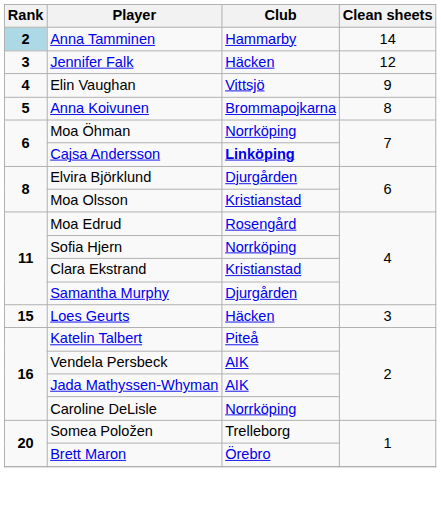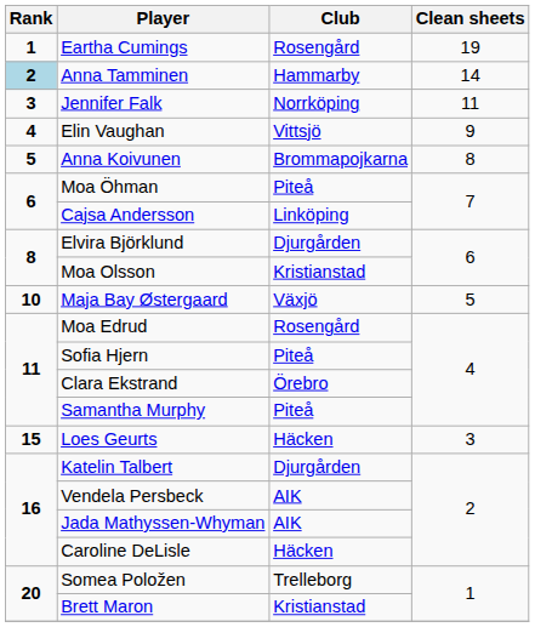 <table class="wikitable" style="text-align:center">
 <tr>
 <th>Rank</th>
 <th>Player</th>
 <th>Club</th>
 <th>Clean sheets</th>
+</tr>
+<tr>
+<td><strong>1</strong></td>
+<td align="left"> <a href='#'>Eartha Cumings</a></td>
+<td align="left"><a href='#'>Rosengård</a></td>
+<td>19</td>
 </tr>
 <tr>
 <td style="background: lightblue;"><strong>2</strong></td>
 <td align="left"> <a href='#'>Anna Tamminen</a></td>
 <td align="left"><a href='#'>Hammarby</a></td>
 <td>14</td>
 </tr>
 <tr>
 <td><strong>3</strong></td>
 <td align="left"> <a href='#'>Jennifer Falk</a></td>
-<td align="left"><a href='#'>Häcken</a></td>
-<td>12</td>
+<td align="left"><a href='#'>Norrköping</a></td>
+<td>11</td>
 </tr>
 <tr>
 <td><strong>4</strong></td>
 <td align="left"> Elin Vaughan</td>
 <td align="left"><a href='#'>Vittsjö</a></td>
 <td>9</td>
 </tr>
 <tr>
 <td><strong>5</strong></td>
 <td align="left"> <a href='#'>Anna Koivunen</a></td>
 <td align="left"><a href='#'>Brommapojkarna</a></td>
 <td>8</td>
 </tr>
 <tr>
 <td rowspan = 2><strong>6</strong></td>
 <td align="left"> Moa Öhman</td>
-<td align="left"><a href='#'>Norrköping</a></td>
+<td align="left"><a href='#'>Piteå</a></td>
 <td rowspan = 2>7</td>
 </tr>
 <tr>
 <td align="left"> <a href='#'>Cajsa Andersson</a></td>
-<td align="left"><strong><a href='#'>Linköping</a></strong></td>
+<td align="left"><a href='#'>Linköping</a></td>
 </tr>
 <tr>
 <td rowspan = 2><strong>8</strong></td>
 <td align="left"> Elvira Björklund</td>
 <td align="left"><a href='#'>Djurgården</a></td>
 <td rowspan = 2>6</td>
 </tr>
 <tr>
 <td align="left"> Moa Olsson</td>
 <td align="left"><a href='#'>Kristianstad</a></td>
 </tr>
 <tr>
+<td><strong>10</strong></td>
+<td align="left"> <a href='#'>Maja Bay Østergaard</a></td>
+<td align="left"><a href='#'>Växjö</a></td>
+<td>5</td>
+</tr>
+<tr>
 <td rowspan = 4><strong>11</strong></td>
 <td align="left"> Moa Edrud</td>
 <td align="left"><a href='#'>Rosengård</a></td>
 <td rowspan = 4>4</td>
 </tr>
 <tr>
 <td align="left"> Sofia Hjern</td>
-<td align="left"><a href='#'>Norrköping</a></td>
+<td align="left"><a href='#'>Piteå</a></td>
 </tr>
 <tr>
 <td align="left"> Clara Ekstrand</td>
-<td align="left"><a href='#'>Kristianstad</a></td>
+<td align="left"><a href='#'>Örebro</a></td>
 </tr>
 <tr>
 <td align="left"> <a href='#'>Samantha Murphy</a></td>
-<td align="left"><a href='#'>Djurgården</a></td>
+<td align="left"><a href='#'>Piteå</a></td>
 </tr>
 <tr>
 <td><strong>15</strong></td>
 <td align="left"> <a href='#'>Loes Geurts</a></td>
 <td align="left"><a href='#'>Häcken</a></td>
 <td>3</td>
 </tr>
 <tr>
 <td rowspan = 4><strong>16</strong></td>
 <td align="left"> <a href='#'>Katelin Talbert</a></td>
-<td align="left"><a href='#'>Piteå</a></td>
+<td align="left"><a href='#'>Djurgården</a></td>
 <td rowspan = 4>2</td>
 </tr>
 <tr>
 <td align="left"> Vendela Persbeck</td>
 <td align="left"><a href='#'>AIK</a></td>
 </tr>
 <tr>
 <td align="left"> <a href='#'>Jada Mathyssen-Whyman</a></td>
 <td align="left"><a href='#'>AIK</a></td>
 </tr>
 <tr>
 <td align="left"> Caroline DeLisle</td>
-<td align="left"><a href='#'>Norrköping</a></td>
+<td align="left"><a href='#'>Häcken</a></td>
 </tr>
 <tr>
 <td rowspan = 2><strong>20</strong></td>
 <td align="left"> Somea Položen</td>
 <td align="left">Trelleborg</td>
 <td rowspan = 2>1</td>
 </tr>
 <tr>
 <td align="left"> <a href='#'>Brett Maron</a></td>
-<td align="left"><a href='#'>Örebro</a></td>
+<td align="left"><a href='#'>Kristianstad</a></td>
 </tr>
 <tr>
 </tr>
 </table>
